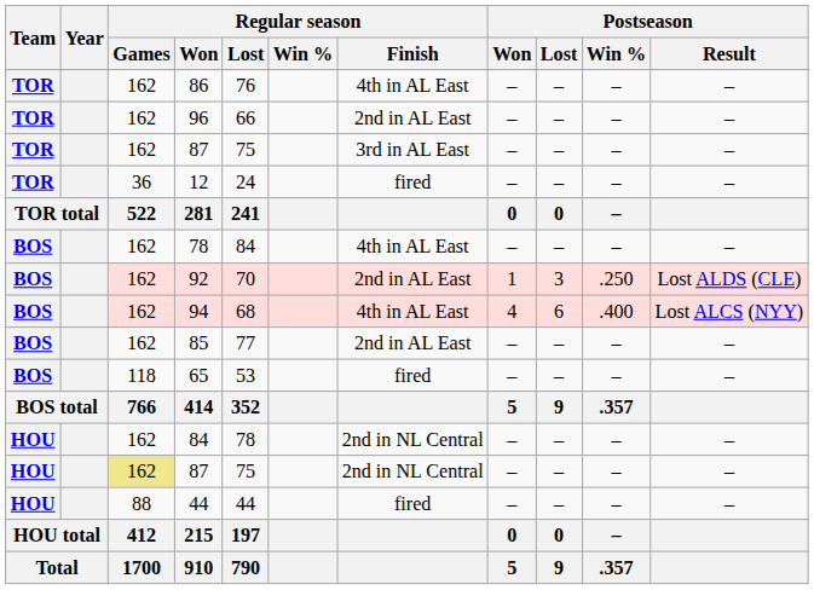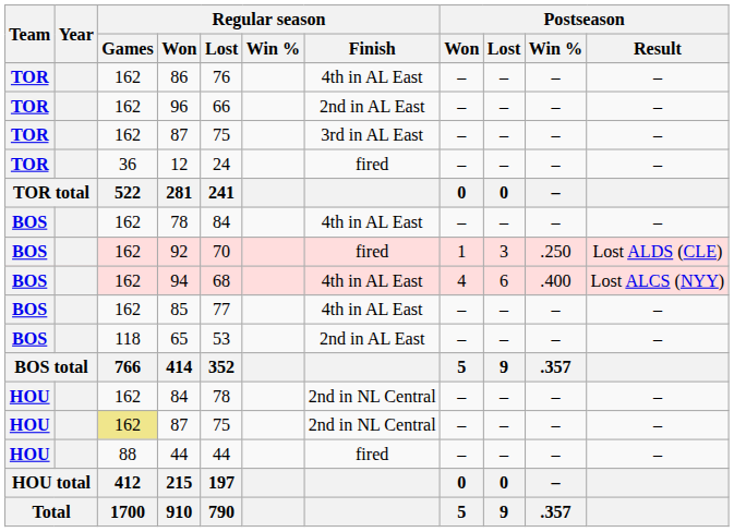 <table class="wikitable" style="font-size: 95%; text-align:center;">
 <tr>
 <th rowspan="2">Team</th>
 <th rowspan="2">Year</th>
 <th colspan="5">Regular season</th>
 <th colspan="4">Postseason</th>
 </tr>
 <tr>
 <th>Games</th>
 <th>Won</th>
 <th>Lost</th>
 <th>Win %</th>
 <th>Finish</th>
 <th>Won</th>
 <th>Lost</th>
 <th>Win %</th>
 <th>Result</th>
 </tr>
 <tr>
 </tr>
 <tr>
 <th><a href='#'>TOR</a></th>
 <th></th>
 <td>162</td>
 <td>86</td>
 <td>76</td>
 <td></td>
 <td>4th in AL East</td>
 <td>–</td>
 <td>–</td>
 <td>–</td>
 <td>–</td>
 </tr>
 <tr>
 <th><a href='#'>TOR</a></th>
 <th></th>
 <td>162</td>
 <td>96</td>
 <td>66</td>
 <td></td>
 <td>2nd in AL East</td>
 <td>–</td>
 <td>–</td>
 <td>–</td>
 <td>–</td>
 </tr>
 <tr>
 <th><a href='#'>TOR</a></th>
 <th></th>
 <td>162</td>
 <td>87</td>
 <td>75</td>
 <td></td>
 <td>3rd in AL East</td>
 <td>–</td>
 <td>–</td>
 <td>–</td>
 <td>–</td>
 </tr>
 <tr>
 <th><a href='#'>TOR</a></th>
 <th></th>
 <td>36</td>
 <td>12</td>
 <td>24</td>
 <td></td>
 <td>fired</td>
 <td>–</td>
 <td>–</td>
 <td>–</td>
 <td>–</td>
 </tr>
 <tr>
 <th colspan="2">TOR total</th>
 <th>522</th>
 <th>281</th>
 <th>241</th>
 <th></th>
 <th></th>
 <th>0</th>
 <th>0</th>
 <th>–</th>
 <th></th>
 </tr>
 <tr>
 <th><a href='#'>BOS</a></th>
 <th></th>
 <td>162</td>
 <td>78</td>
 <td>84</td>
 <td></td>
 <td>4th in AL East</td>
 <td>–</td>
 <td>–</td>
 <td>–</td>
 <td>–</td>
 </tr>
 <tr style="background:#fdd">
 <th><a href='#'>BOS</a></th>
 <th></th>
 <td>162</td>
 <td>92</td>
 <td>70</td>
 <td></td>
-<td>2nd in AL East</td>
+<td>fired</td>
 <td>1</td>
 <td>3</td>
 <td>.250</td>
 <td>Lost <a href='#'>ALDS</a> (<a href='#'>CLE</a>)</td>
 </tr>
 <tr style="background:#fdd">
 <th><a href='#'>BOS</a></th>
 <th></th>
 <td>162</td>
 <td>94</td>
 <td>68</td>
 <td></td>
 <td>4th in AL East</td>
 <td>4</td>
 <td>6</td>
 <td>.400</td>
 <td>Lost <a href='#'>ALCS</a> (<a href='#'>NYY</a>)</td>
 </tr>
 <tr>
 <th><a href='#'>BOS</a></th>
 <th></th>
 <td>162</td>
 <td>85</td>
 <td>77</td>
 <td></td>
-<td>2nd in AL East</td>
+<td>4th in AL East</td>
 <td>–</td>
 <td>–</td>
 <td>–</td>
 <td>–</td>
 </tr>
 <tr>
 <th><a href='#'>BOS</a></th>
 <th></th>
 <td>118</td>
 <td>65</td>
 <td>53</td>
 <td></td>
-<td>fired</td>
+<td>2nd in AL East</td>
 <td>–</td>
 <td>–</td>
 <td>–</td>
 <td>–</td>
 </tr>
 <tr>
 <th colspan="2">BOS total</th>
 <th>766</th>
 <th>414</th>
 <th>352</th>
 <th></th>
 <th></th>
 <th>5</th>
 <th>9</th>
 <th>.357</th>
 <th></th>
 </tr>
 <tr>
 <th><a href='#'>HOU</a></th>
 <th></th>
 <td>162</td>
 <td>84</td>
 <td>78</td>
 <td></td>
 <td>2nd in NL Central</td>
 <td>–</td>
 <td>–</td>
 <td>–</td>
 <td>–</td>
 </tr>
 <tr>
 <th><a href='#'>HOU</a></th>
 <th></th>
 <td style="background: khaki;">162</td>
 <td>87</td>
 <td>75</td>
 <td></td>
 <td>2nd in NL Central</td>
 <td>–</td>
 <td>–</td>
 <td>–</td>
 <td>–</td>
 </tr>
 <tr>
 <th><a href='#'>HOU</a></th>
 <th></th>
 <td>88</td>
 <td>44</td>
 <td>44</td>
 <td></td>
 <td>fired</td>
 <td>–</td>
 <td>–</td>
 <td>–</td>
 <td>–</td>
 </tr>
 <tr>
 <th colspan="2">HOU total</th>
 <th>412</th>
 <th>215</th>
 <th>197</th>
 <th></th>
 <th></th>
 <th>0</th>
 <th>0</th>
 <th>–</th>
 <th></th>
 </tr>
 <tr>
 <th colspan="2">Total</th>
 <th>1700</th>
 <th>910</th>
 <th>790</th>
 <th></th>
 <th></th>
 <th>5</th>
 <th>9</th>
 <th>.357</th>
 <th></th>
 </tr>
 </table>
